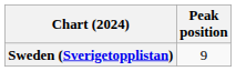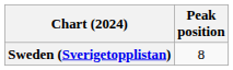 <table class="wikitable plainrowheaders" style="text-align:center">
 <tr>
 <th scope="col">Chart (2024)</th>
 <th scope="col">Peak<br>position</th>
 </tr>
 <tr>
 <th scope="row">Sweden (<a href='#'>Sverigetopplistan</a>)</th>
-<td>9</td>
+<td>8</td>
 </tr>
 </table>
